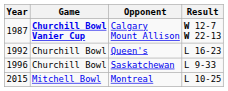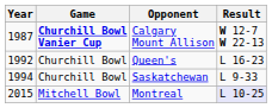 <table class="wikitable">
 <tr>
 <th>Year</th>
 <th>Game</th>
 <th>Opponent</th>
 <th>Result</th>
 </tr>
 <tr>
 <td>1987</td>
 <td><strong><a href='#'>Churchill Bowl</a><br><a href='#'>Vanier Cup</a></strong></td>
 <td><a href='#'>Calgary</a><br><a href='#'>Mount Allison</a></td>
 <td><strong>W</strong> 12-7<br><strong>W</strong> 22-13</td>
 </tr>
 <tr>
 <td>1992</td>
 <td>Churchill Bowl</td>
 <td><a href='#'>Queen's</a></td>
 <td>L 16-23</td>
 </tr>
 <tr>
-<td>1996</td>
+<td>1994</td>
 <td>Churchill Bowl</td>
 <td><a href='#'>Saskatchewan</a></td>
 <td>L 9-33</td>
 </tr>
 <tr>
 <td>2015</td>
 <td><a href='#'>Mitchell Bowl</a></td>
 <td><a href='#'>Montreal</a></td>
-<td>L 10-25</td>
+<td style="background: lavender;">L 10-25</td>
 </tr>
 </table>
